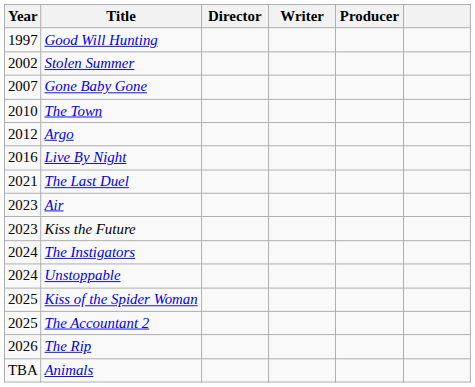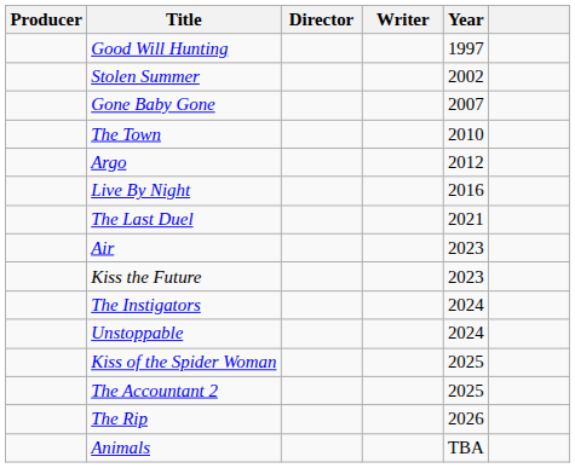 <table class="wikitable sortable">
 <tr>
-<th>Year</th>
+<th width=65>Producer</th>
 <th>Title</th>
 <th width=65>Director</th>
 <th width=65>Writer</th>
-<th width=65>Producer</th>
+<th>Year</th>
 <th width=65></th>
 </tr>
 <tr>
-<td>1997</td>
+<td></td>
 <td><em><a href='#'>Good Will Hunting</a></em></td>
 <td></td>
 <td></td>
-<td></td>
+<td>1997</td>
 <td style="text-align: center;"></td>
 </tr>
 <tr>
-<td>2002</td>
+<td></td>
 <td><em><a href='#'>Stolen Summer</a></em></td>
 <td></td>
 <td></td>
-<td></td>
+<td>2002</td>
 <td style="text-align: center;"></td>
 </tr>
 <tr>
-<td>2007</td>
+<td></td>
 <td><em><a href='#'>Gone Baby Gone</a></em></td>
 <td></td>
 <td></td>
-<td></td>
+<td>2007</td>
 <td style="text-align: center;"></td>
 </tr>
 <tr>
-<td>2010</td>
+<td></td>
 <td><em><a href='#'>The Town</a></em></td>
 <td></td>
 <td></td>
-<td></td>
+<td>2010</td>
 <td style="text-align: center;"></td>
 </tr>
 <tr>
-<td>2012</td>
+<td></td>
 <td><em><a href='#'>Argo</a></em></td>
 <td></td>
 <td></td>
-<td></td>
+<td>2012</td>
 <td style="text-align: center;"></td>
 </tr>
 <tr>
-<td>2016</td>
+<td></td>
 <td><em><a href='#'>Live By Night</a></em></td>
 <td></td>
 <td></td>
-<td></td>
+<td>2016</td>
 <td style="text-align: center;"></td>
 </tr>
 <tr>
-<td>2021</td>
+<td></td>
 <td><em><a href='#'>The Last Duel</a></em></td>
 <td></td>
 <td></td>
-<td></td>
+<td>2021</td>
 <td style="text-align: center;"></td>
 </tr>
 <tr>
-<td>2023</td>
+<td></td>
 <td><em><a href='#'>Air</a></em></td>
 <td></td>
 <td></td>
-<td></td>
+<td>2023</td>
 <td style="text-align: center;"></td>
 </tr>
 <tr>
-<td>2023</td>
+<td></td>
 <td><em>Kiss the Future</em></td>
 <td></td>
 <td></td>
-<td></td>
+<td>2023</td>
 <td style="text-align: center;"></td>
 </tr>
 <tr>
-<td>2024</td>
+<td></td>
 <td><em><a href='#'>The Instigators</a></em></td>
 <td></td>
 <td></td>
-<td></td>
+<td>2024</td>
 <td style="text-align: center;"></td>
 </tr>
 <tr>
-<td>2024</td>
+<td></td>
 <td><em><a href='#'>Unstoppable</a></em></td>
 <td></td>
 <td></td>
-<td></td>
+<td>2024</td>
 <td style="text-align: center;"></td>
 </tr>
 <tr>
-<td>2025</td>
+<td></td>
 <td><em><a href='#'>Kiss of the Spider Woman</a></em></td>
 <td></td>
 <td></td>
-<td></td>
+<td>2025</td>
 <td style="text-align: center;"></td>
 </tr>
 <tr>
-<td>2025</td>
+<td></td>
 <td><em><a href='#'>The Accountant 2</a></em></td>
 <td></td>
 <td></td>
-<td></td>
+<td>2025</td>
 <td style="text-align: center;"></td>
 </tr>
 <tr>
-<td>2026</td>
+<td></td>
 <td><em><a href='#'>The Rip</a></em></td>
 <td></td>
 <td></td>
-<td></td>
+<td>2026</td>
 <td style="text-align: center;"></td>
 </tr>
 <tr>
-<td>TBA</td>
+<td></td>
 <td><em><a href='#'>Animals</a></em></td>
 <td></td>
 <td></td>
-<td></td>
+<td>TBA</td>
 <td style="text-align: center;"></td>
 </tr>
 </table>
